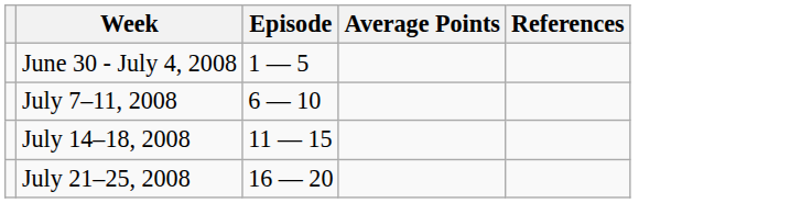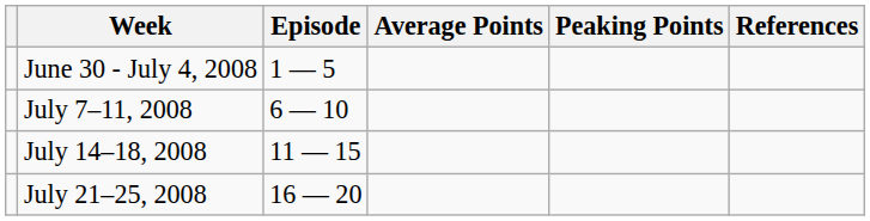 <table class="wikitable">
 <tr>
 <th></th>
 <th>Week</th>
 <th>Episode</th>
 <th>Average Points</th>
+<th>Peaking Points</th>
 <th>References</th>
 </tr>
 <tr>
 <td></td>
 <td>June 30 - July 4, 2008</td>
 <td>1 — 5</td>
+<td></td>
 <td></td>
 <td></td>
 </tr>
 <tr>
 <td></td>
 <td>July 7–11, 2008</td>
 <td>6 — 10</td>
 <td></td>
 <td></td>
+<td></td>
 </tr>
 <tr>
 <td></td>
 <td>July 14–18, 2008</td>
 <td>11 — 15</td>
+<td></td>
 <td></td>
 <td></td>
 </tr>
 <tr>
 <td></td>
 <td>July 21–25, 2008</td>
 <td>16 — 20</td>
 <td></td>
 <td></td>
+<td></td>
 </tr>
 </table>
